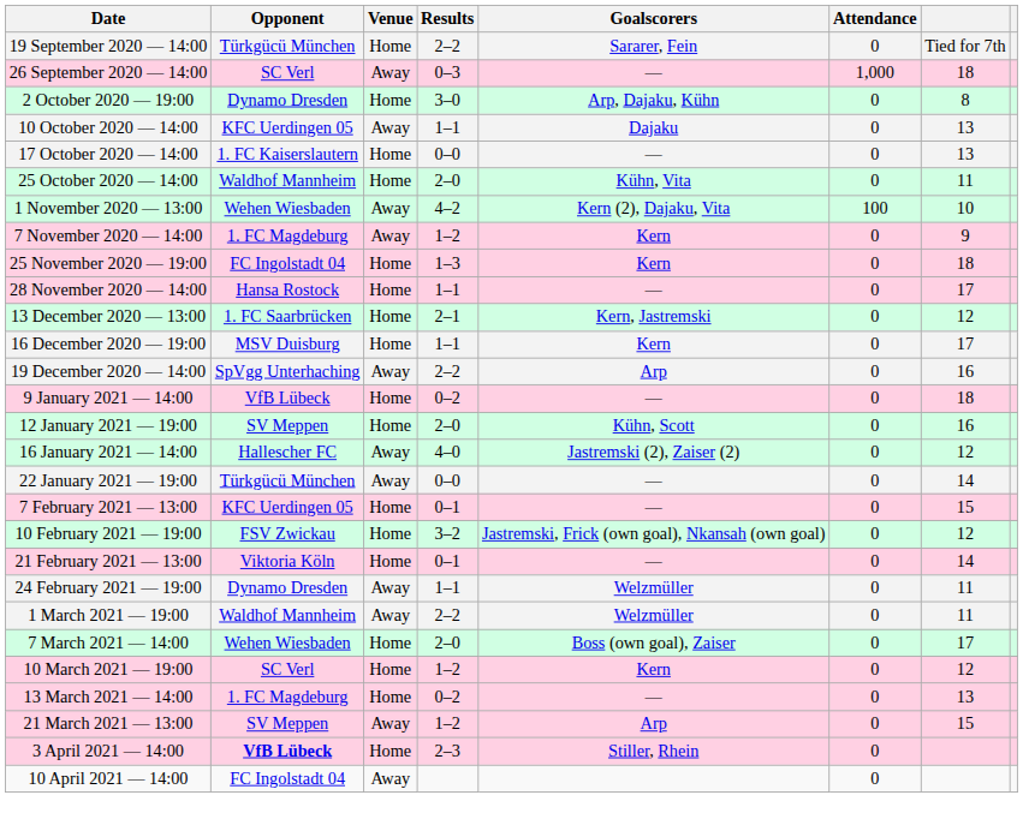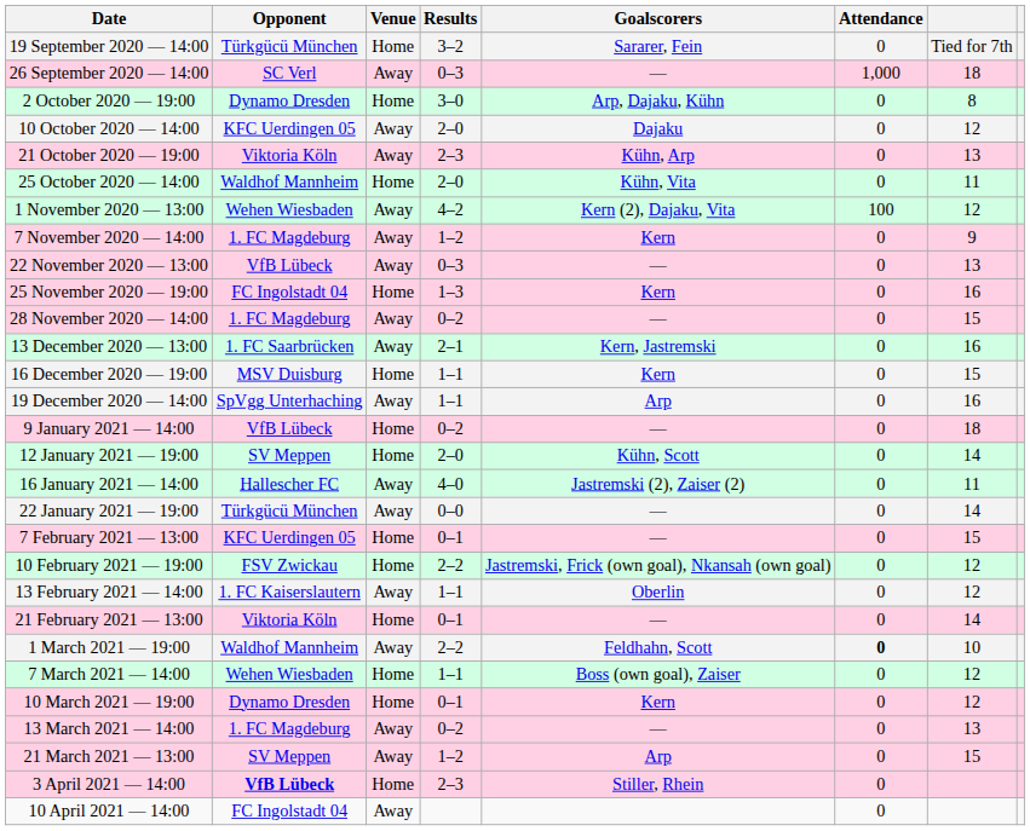 <table class="wikitable" Style="text-align: center">
 <tr>
 <th>Date</th>
 <th>Opponent</th>
 <th>Venue</th>
 <th>Results<br></th>
 <th>Goalscorers</th>
 <th>Attendance</th>
 <th></th>
 <th></th>
 </tr>
 <tr style="background:#f3f3f3">
 <td>19 September 2020 — 14:00</td>
 <td><a href='#'>Türkgücü München</a></td>
 <td>Home</td>
-<td>2–2</td>
+<td>3–2</td>
 <td><a href='#'>Sararer</a>, <a href='#'>Fein</a></td>
 <td>0</td>
 <td>Tied for 7th</td>
 <td></td>
 </tr>
 <tr style="background:#ffd0e3">
 <td>26 September 2020 — 14:00</td>
 <td><a href='#'>SC Verl</a></td>
 <td>Away</td>
 <td>0–3</td>
 <td>—</td>
 <td>1,000</td>
 <td>18</td>
 <td></td>
 </tr>
 <tr style="background:#d0ffe3">
 <td>2 October 2020 — 19:00</td>
 <td><a href='#'>Dynamo Dresden</a></td>
 <td>Home</td>
 <td>3–0</td>
 <td><a href='#'>Arp</a>, <a href='#'>Dajaku</a>, <a href='#'>Kühn</a></td>
 <td>0</td>
 <td>8</td>
 <td></td>
 </tr>
 <tr style="background:#f3f3f3">
 <td>10 October 2020 — 14:00</td>
 <td><a href='#'>KFC Uerdingen 05</a></td>
 <td>Away</td>
-<td>1–1</td>
+<td>2–0</td>
 <td><a href='#'>Dajaku</a></td>
 <td>0</td>
-<td>13</td>
+<td>12</td>
 <td></td>
 </tr>
-<tr style="background:#f3f3f3">
-<td>17 October 2020 — 14:00</td>
-<td><a href='#'>1. FC Kaiserslautern</a></td>
-<td>Home</td>
-<td>0–0</td>
-<td>—</td>
+<tr style="background:#ffd0e3">
+<td>21 October 2020 — 19:00</td>
+<td><a href='#'>Viktoria Köln</a></td>
+<td>Away</td>
+<td>2–3</td>
+<td><a href='#'>Kühn</a>, <a href='#'>Arp</a></td>
 <td>0</td>
 <td>13</td>
 <td></td>
 </tr>
 <tr style="background:#d0ffe3">
 <td>25 October 2020 — 14:00</td>
 <td><a href='#'>Waldhof Mannheim</a></td>
 <td>Home</td>
 <td>2–0</td>
 <td><a href='#'>Kühn</a>, <a href='#'>Vita</a></td>
 <td>0</td>
 <td>11</td>
 <td></td>
 </tr>
 <tr style="background:#d0ffe3">
 <td>1 November 2020 — 13:00</td>
 <td><a href='#'>Wehen Wiesbaden</a></td>
 <td>Away</td>
 <td>4–2</td>
 <td><a href='#'>Kern</a> (2), <a href='#'>Dajaku</a>, <a href='#'>Vita</a></td>
 <td>100</td>
-<td>10</td>
+<td>12</td>
 <td></td>
 </tr>
 <tr style="background:#ffd0e3">
 <td>7 November 2020 — 14:00</td>
 <td><a href='#'>1. FC Magdeburg</a></td>
 <td>Away</td>
 <td>1–2</td>
 <td><a href='#'>Kern</a></td>
 <td>0</td>
 <td>9</td>
 <td></td>
 </tr>
 <tr style="background:#ffd0e3">
+<td>22 November 2020 — 13:00</td>
+<td><a href='#'>VfB Lübeck</a></td>
+<td>Away</td>
+<td>0–3</td>
+<td>—</td>
+<td>0</td>
+<td>13</td>
+<td></td>
+</tr>
+<tr style="background:#ffd0e3">
 <td>25 November 2020 — 19:00</td>
 <td><a href='#'>FC Ingolstadt 04</a></td>
 <td>Home</td>
 <td>1–3</td>
 <td><a href='#'>Kern</a></td>
 <td>0</td>
-<td>18</td>
+<td>16</td>
 <td></td>
 </tr>
 <tr style="background:#ffd0e3">
 <td>28 November 2020 — 14:00</td>
-<td><a href='#'>Hansa Rostock</a></td>
-<td>Home</td>
-<td>1–1</td>
+<td><a href='#'>1. FC Magdeburg</a></td>
+<td>Away</td>
+<td>0–2</td>
 <td>—</td>
 <td>0</td>
-<td>17</td>
+<td>15</td>
 <td></td>
 </tr>
 <tr style="background:#d0ffe3">
 <td>13 December 2020 — 13:00</td>
 <td><a href='#'>1. FC Saarbrücken</a></td>
-<td>Home</td>
+<td>Away</td>
 <td>2–1</td>
 <td><a href='#'>Kern</a>, <a href='#'>Jastremski</a></td>
 <td>0</td>
-<td>12</td>
+<td>16</td>
 <td></td>
 </tr>
 <tr style="background:#f3f3f3">
 <td>16 December 2020 — 19:00</td>
 <td><a href='#'>MSV Duisburg</a></td>
 <td>Home</td>
 <td>1–1</td>
 <td><a href='#'>Kern</a></td>
 <td>0</td>
-<td>17</td>
+<td>15</td>
 <td></td>
 </tr>
 <tr style="background:#f3f3f3">
 <td>19 December 2020 — 14:00</td>
 <td><a href='#'>SpVgg Unterhaching</a></td>
 <td>Away</td>
-<td>2–2</td>
+<td>1–1</td>
 <td><a href='#'>Arp</a></td>
 <td>0</td>
 <td>16</td>
 <td></td>
 </tr>
 <tr style="background:#ffd0e3">
 <td>9 January 2021 — 14:00</td>
 <td><a href='#'>VfB Lübeck</a></td>
 <td>Home</td>
 <td>0–2</td>
 <td>—</td>
 <td>0</td>
 <td>18</td>
 <td></td>
 </tr>
 <tr style="background:#d0ffe3" for a win>
 <td>12 January 2021 — 19:00</td>
 <td><a href='#'>SV Meppen</a></td>
 <td>Home</td>
 <td>2–0</td>
 <td><a href='#'>Kühn</a>, <a href='#'>Scott</a></td>
 <td>0</td>
-<td>16</td>
+<td>14</td>
 <td></td>
 </tr>
 <tr style="background:#d0ffe3">
 <td>16 January 2021 — 14:00</td>
 <td><a href='#'>Hallescher FC</a></td>
 <td>Away</td>
 <td>4–0</td>
 <td><a href='#'>Jastremski</a> (2), <a href='#'>Zaiser</a> (2)</td>
 <td>0</td>
-<td>12</td>
+<td>11</td>
 <td></td>
 </tr>
 <tr style="background:#f3f3f3">
 <td>22 January 2021 — 19:00</td>
 <td><a href='#'>Türkgücü München</a></td>
 <td>Away</td>
 <td>0–0</td>
 <td>—</td>
 <td>0</td>
 <td>14</td>
 <td></td>
 </tr>
 <tr style="background:#ffd0e3">
 <td>7 February 2021 — 13:00</td>
 <td><a href='#'>KFC Uerdingen 05</a></td>
 <td>Home</td>
 <td>0–1</td>
 <td>—</td>
 <td>0</td>
 <td>15</td>
 <td></td>
 </tr>
 <tr style="background:#d0ffe3">
 <td>10 February 2021 — 19:00</td>
 <td><a href='#'>FSV Zwickau</a></td>
 <td>Home</td>
-<td>3–2</td>
+<td>2–2</td>
 <td><a href='#'>Jastremski</a>, <a href='#'>Frick</a> (own goal), <a href='#'>Nkansah</a> (own goal)</td>
+<td>0</td>
+<td>12</td>
+<td></td>
+</tr>
+<tr style="background:#f3f3f3">
+<td>13 February 2021 — 14:00</td>
+<td><a href='#'>1. FC Kaiserslautern</a></td>
+<td>Away</td>
+<td>1–1</td>
+<td><a href='#'>Oberlin</a></td>
 <td>0</td>
 <td>12</td>
 <td></td>
 </tr>
 <tr style="background:#ffd0e3">
 <td>21 February 2021 — 13:00</td>
 <td><a href='#'>Viktoria Köln</a></td>
 <td>Home</td>
 <td>0–1</td>
 <td>—</td>
 <td>0</td>
 <td>14</td>
 <td></td>
 </tr>
 <tr style="background:#f3f3f3">
-<td>24 February 2021 — 19:00</td>
-<td><a href='#'>Dynamo Dresden</a></td>
-<td>Away</td>
-<td>1–1</td>
-<td><a href='#'>Welzmüller</a></td>
-<td>0</td>
-<td>11</td>
-<td></td>
-</tr>
-<tr style="background:#f3f3f3">
 <td>1 March 2021 — 19:00</td>
 <td><a href='#'>Waldhof Mannheim</a></td>
 <td>Away</td>
 <td>2–2</td>
-<td><a href='#'>Welzmüller</a></td>
-<td>0</td>
-<td>11</td>
+<td><a href='#'>Feldhahn</a>, <a href='#'>Scott</a></td>
+<td><strong>0</strong></td>
+<td>10</td>
 <td></td>
 </tr>
 <tr style="background:#d0ffe3">
 <td>7 March 2021 — 14:00</td>
 <td><a href='#'>Wehen Wiesbaden</a></td>
 <td>Home</td>
-<td>2–0</td>
+<td>1–1</td>
 <td><a href='#'>Boss</a> (own goal), <a href='#'>Zaiser</a></td>
 <td>0</td>
-<td>17</td>
+<td>12</td>
 <td></td>
 </tr>
 <tr style="background:#ffd0e3">
 <td>10 March 2021 — 19:00</td>
-<td><a href='#'>SC Verl</a></td>
+<td><a href='#'>Dynamo Dresden</a></td>
 <td>Home</td>
-<td>1–2</td>
+<td>0–1</td>
 <td><a href='#'>Kern</a></td>
 <td>0</td>
 <td>12</td>
 <td></td>
 </tr>
 <tr style="background:#ffd0e3">
 <td>13 March 2021 — 14:00</td>
 <td><a href='#'>1. FC Magdeburg</a></td>
-<td>Home</td>
+<td>Away</td>
 <td>0–2</td>
 <td>—</td>
 <td>0</td>
 <td>13</td>
 <td></td>
 </tr>
 <tr style="background:#ffd0e3">
 <td>21 March 2021 — 13:00</td>
 <td><a href='#'>SV Meppen</a></td>
 <td>Away</td>
 <td>1–2</td>
 <td><a href='#'>Arp</a></td>
 <td>0</td>
 <td>15</td>
 <td></td>
 </tr>
 <tr style="background:#ffd0e3">
 <td>3 April 2021 — 14:00</td>
 <td><strong><a href='#'>VfB Lübeck</a></strong></td>
 <td>Home</td>
 <td>2–3</td>
 <td><a href='#'>Stiller</a>, <a href='#'>Rhein</a></td>
 <td>0</td>
 <td></td>
 <td></td>
 </tr>
 <tr>
 <td>10 April 2021 — 14:00</td>
 <td><a href='#'>FC Ingolstadt 04</a></td>
 <td>Away</td>
 <td></td>
 <td></td>
 <td>0</td>
 <td></td>
 <td><br></td>
 </tr>
 </table>
